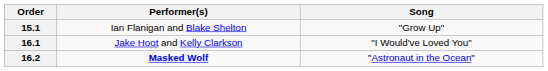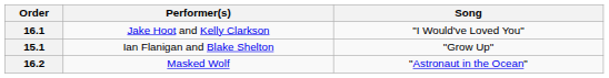 <table class="wikitable" style="text-align:center; width:100%">
 <tr>
 <th scope="col" width="02%">Order</th>
 <th scope="col" width="15%">Performer(s)</th>
 <th scope="col" width="15%">Song</th>
 </tr>
 <tr>
+<th scope="row">16.1</th>
+<td><a href='#'>Jake Hoot</a> and <a href='#'>Kelly Clarkson</a></td>
+<td>"I Would've Loved You"</td>
+</tr>
+<tr>
 <th scope="row">15.1</th>
 <td>Ian Flanigan and <a href='#'>Blake Shelton</a></td>
 <td>"Grow Up"</td>
 </tr>
 <tr>
-<th scope="row">16.1</th>
-<td><a href='#'>Jake Hoot</a> and <a href='#'>Kelly Clarkson</a></td>
-<td>"I Would've Loved You"</td>
-</tr>
-<tr>
 <th scope="row">16.2</th>
-<td><strong><a href='#'>Masked Wolf</a></strong></td>
+<td><a href='#'>Masked Wolf</a></td>
 <td>"<a href='#'>Astronaut in the Ocean</a>"</td>
 </tr>
 </table>
